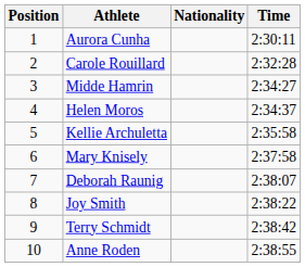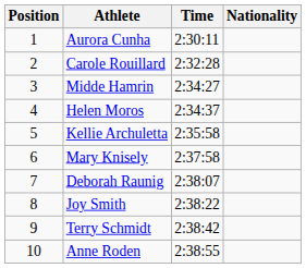 <table class="wikitable sortable">
 <tr>
 <th>Position</th>
 <th>Athlete</th>
+<th>Time</th>
 <th>Nationality</th>
-<th>Time</th>
 </tr>
 <tr>
 <td style="text-align:center">1</td>
 <td><a href='#'>Aurora Cunha</a></td>
+<td>2:30:11</td>
 <td></td>
-<td>2:30:11</td>
 </tr>
 <tr>
 <td style="text-align:center">2</td>
 <td><a href='#'>Carole Rouillard</a></td>
+<td>2:32:28</td>
 <td></td>
-<td>2:32:28</td>
 </tr>
 <tr>
 <td style="text-align:center">3</td>
 <td><a href='#'>Midde Hamrin</a></td>
+<td>2:34:27</td>
 <td></td>
-<td>2:34:27</td>
 </tr>
 <tr>
 <td style="text-align:center">4</td>
 <td><a href='#'>Helen Moros</a></td>
+<td>2:34:37</td>
 <td></td>
-<td>2:34:37</td>
 </tr>
 <tr>
 <td style="text-align:center">5</td>
 <td><a href='#'>Kellie Archuletta</a></td>
+<td>2:35:58</td>
 <td></td>
-<td>2:35:58</td>
 </tr>
 <tr>
 <td style="text-align:center">6</td>
 <td><a href='#'>Mary Knisely</a></td>
+<td>2:37:58</td>
 <td></td>
-<td>2:37:58</td>
 </tr>
 <tr>
 <td style="text-align:center">7</td>
 <td><a href='#'>Deborah Raunig</a></td>
+<td>2:38:07</td>
 <td></td>
-<td>2:38:07</td>
 </tr>
 <tr>
 <td style="text-align:center">8</td>
 <td><a href='#'>Joy Smith</a></td>
+<td>2:38:22</td>
 <td></td>
-<td>2:38:22</td>
 </tr>
 <tr>
 <td style="text-align:center">9</td>
 <td><a href='#'>Terry Schmidt</a></td>
+<td>2:38:42</td>
 <td></td>
-<td>2:38:42</td>
 </tr>
 <tr>
 <td style="text-align:center">10</td>
 <td><a href='#'>Anne Roden</a></td>
+<td>2:38:55</td>
 <td></td>
-<td>2:38:55</td>
 </tr>
 </table>
